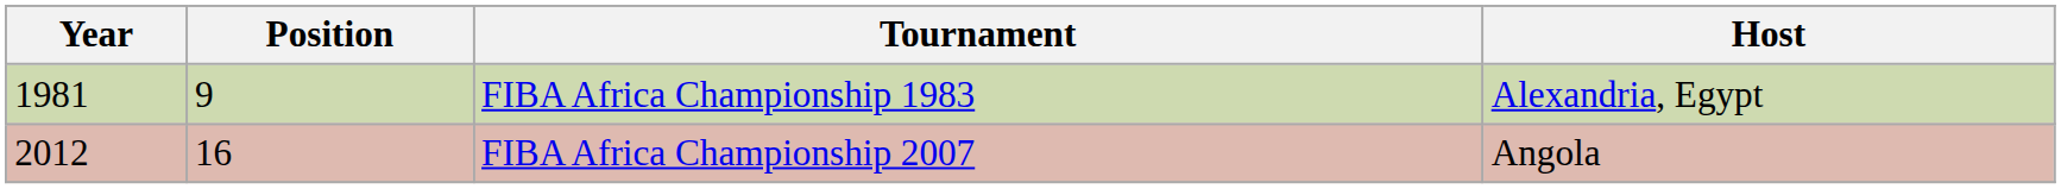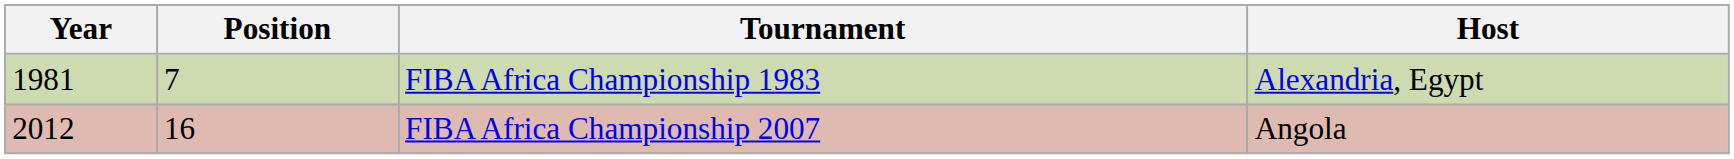 <table class="wikitable" width=70%>
 <tr>
 <th>Year</th>
 <th>Position</th>
 <th>Tournament</th>
 <th>Host</th>
 </tr>
 <tr valign="top" bgcolor="#CEDAB0">
 <td>1981</td>
-<td>9</td>
+<td>7</td>
 <td><a href='#'>FIBA Africa Championship 1983</a></td>
 <td><a href='#'>Alexandria</a>, Egypt</td>
 </tr>
 <tr valign="top" bgcolor="#DEBAB0">
 <td>2012</td>
 <td>16</td>
 <td><a href='#'>FIBA Africa Championship 2007</a></td>
 <td>Angola</td>
 </tr>
 </table>
